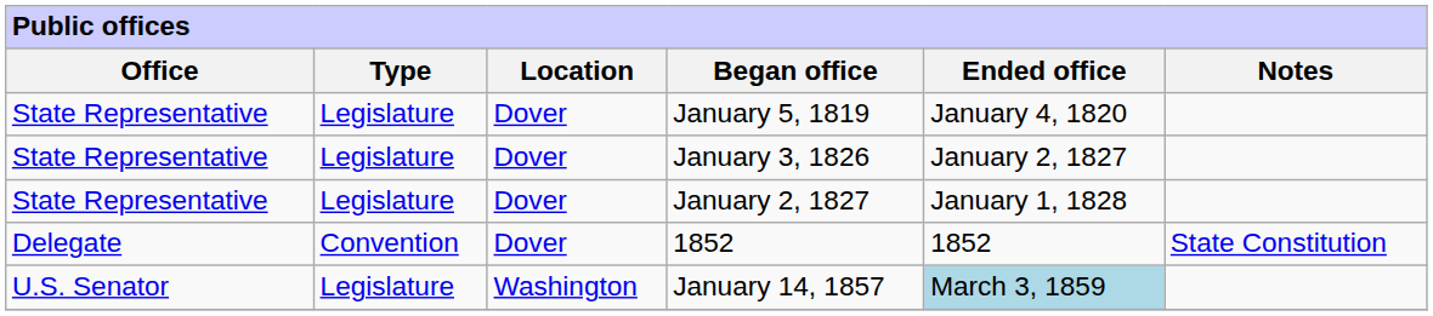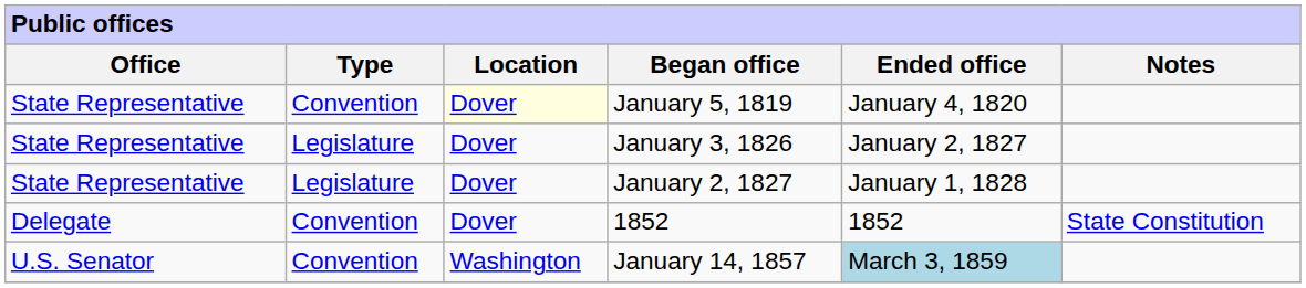 <table class=wikitable style="width: 94%" style="text-align: center;" align="center">
 <tr>
 <td colspan=7 style="background: #ccccff;"><strong>Public offices</strong></td>
 </tr>
 <tr>
 <th>Office</th>
 <th>Type</th>
 <th>Location</th>
 <th>Began office</th>
 <th>Ended office</th>
 <th>Notes</th>
 </tr>
 <tr>
 <td><a href='#'>State Representative</a></td>
-<td><a href='#'>Legislature</a></td>
-<td><a href='#'>Dover</a></td>
+<td><a href='#'>Convention</a></td>
+<td style="background: lightyellow;"><a href='#'>Dover</a></td>
 <td>January 5, 1819</td>
 <td>January 4, 1820</td>
 <td></td>
 </tr>
 <tr>
 <td><a href='#'>State Representative</a></td>
 <td><a href='#'>Legislature</a></td>
 <td><a href='#'>Dover</a></td>
 <td>January 3, 1826</td>
 <td>January 2, 1827</td>
 <td></td>
 </tr>
 <tr>
 <td><a href='#'>State Representative</a></td>
 <td><a href='#'>Legislature</a></td>
 <td><a href='#'>Dover</a></td>
 <td>January 2, 1827</td>
 <td>January 1, 1828</td>
 <td></td>
 </tr>
 <tr>
 <td><a href='#'>Delegate</a></td>
 <td><a href='#'>Convention</a></td>
 <td><a href='#'>Dover</a></td>
 <td>1852</td>
 <td>1852</td>
 <td><a href='#'>State Constitution</a></td>
 </tr>
 <tr>
 <td><a href='#'>U.S. Senator</a></td>
-<td><a href='#'>Legislature</a></td>
+<td><a href='#'>Convention</a></td>
 <td><a href='#'>Washington</a></td>
 <td>January 14, 1857</td>
 <td style="background: lightblue;">March 3, 1859</td>
 <td></td>
 </tr>
 <tr>
 </tr>
 </table>
